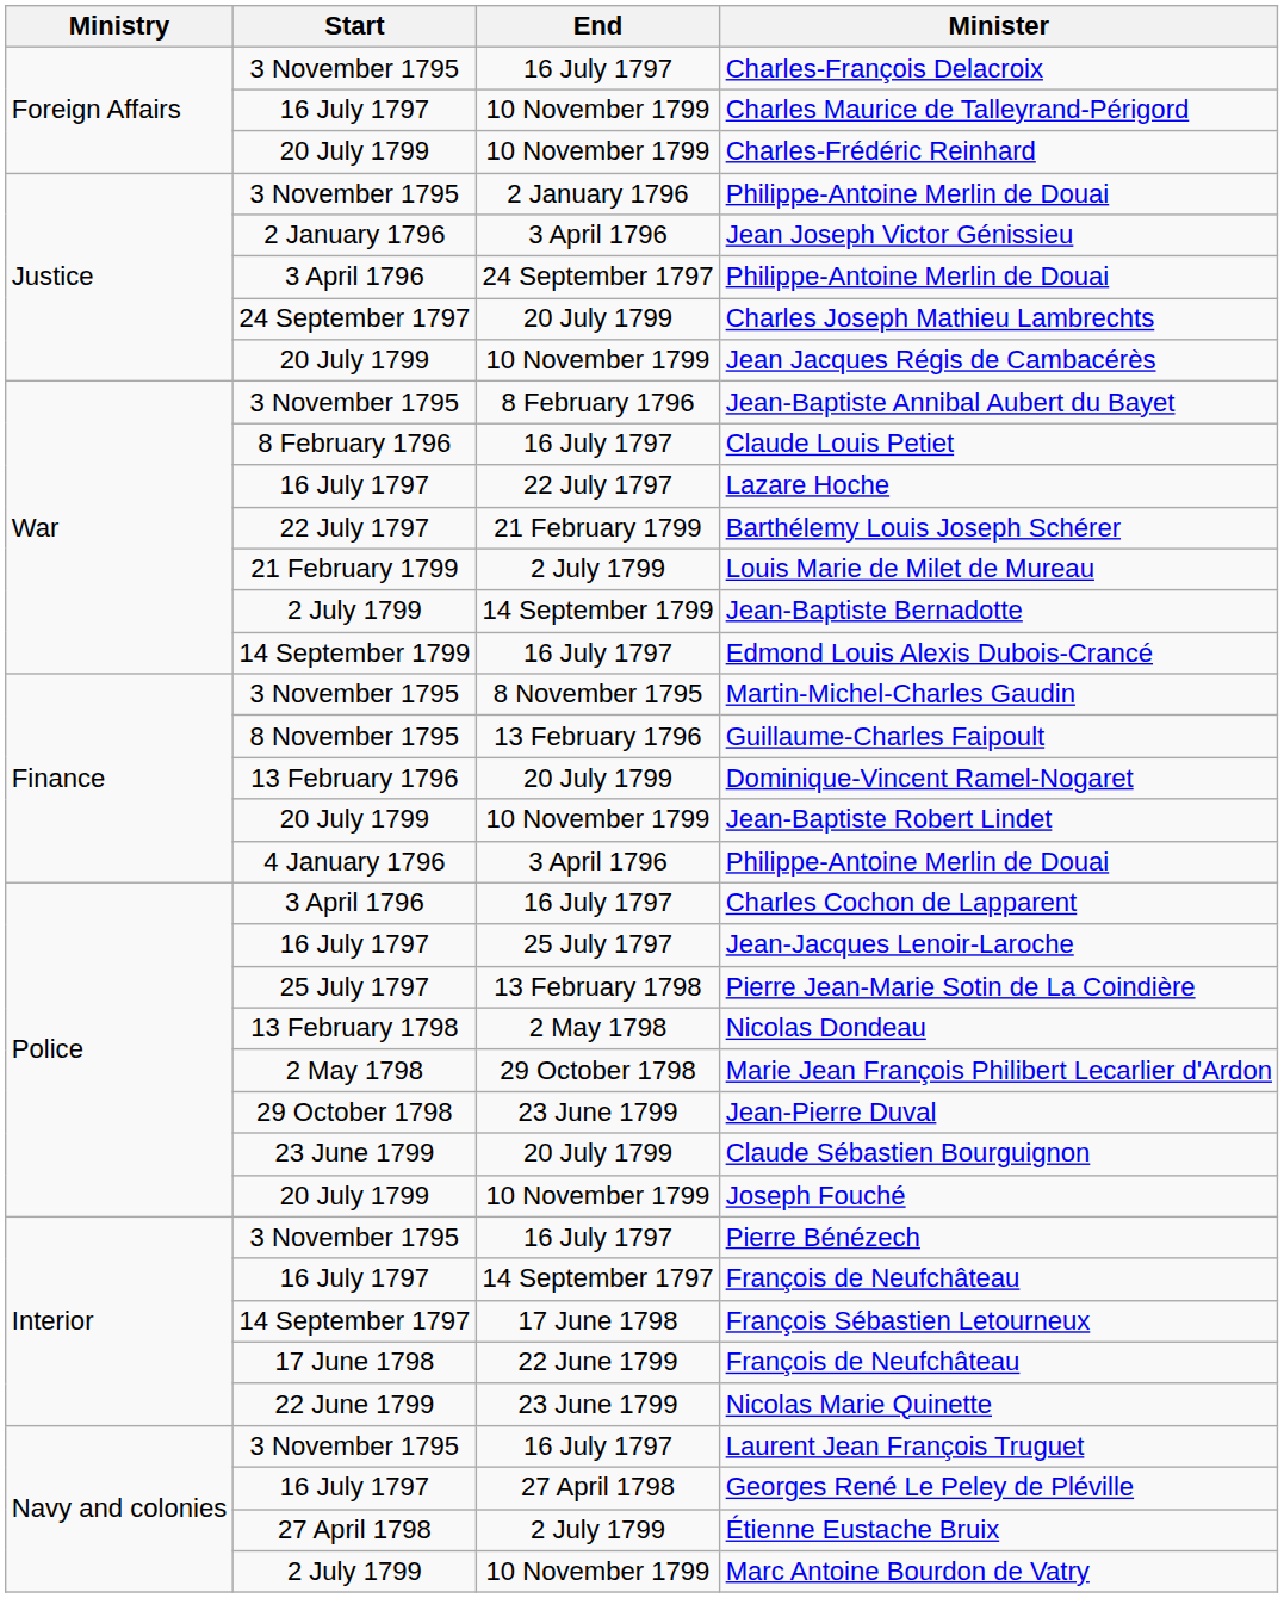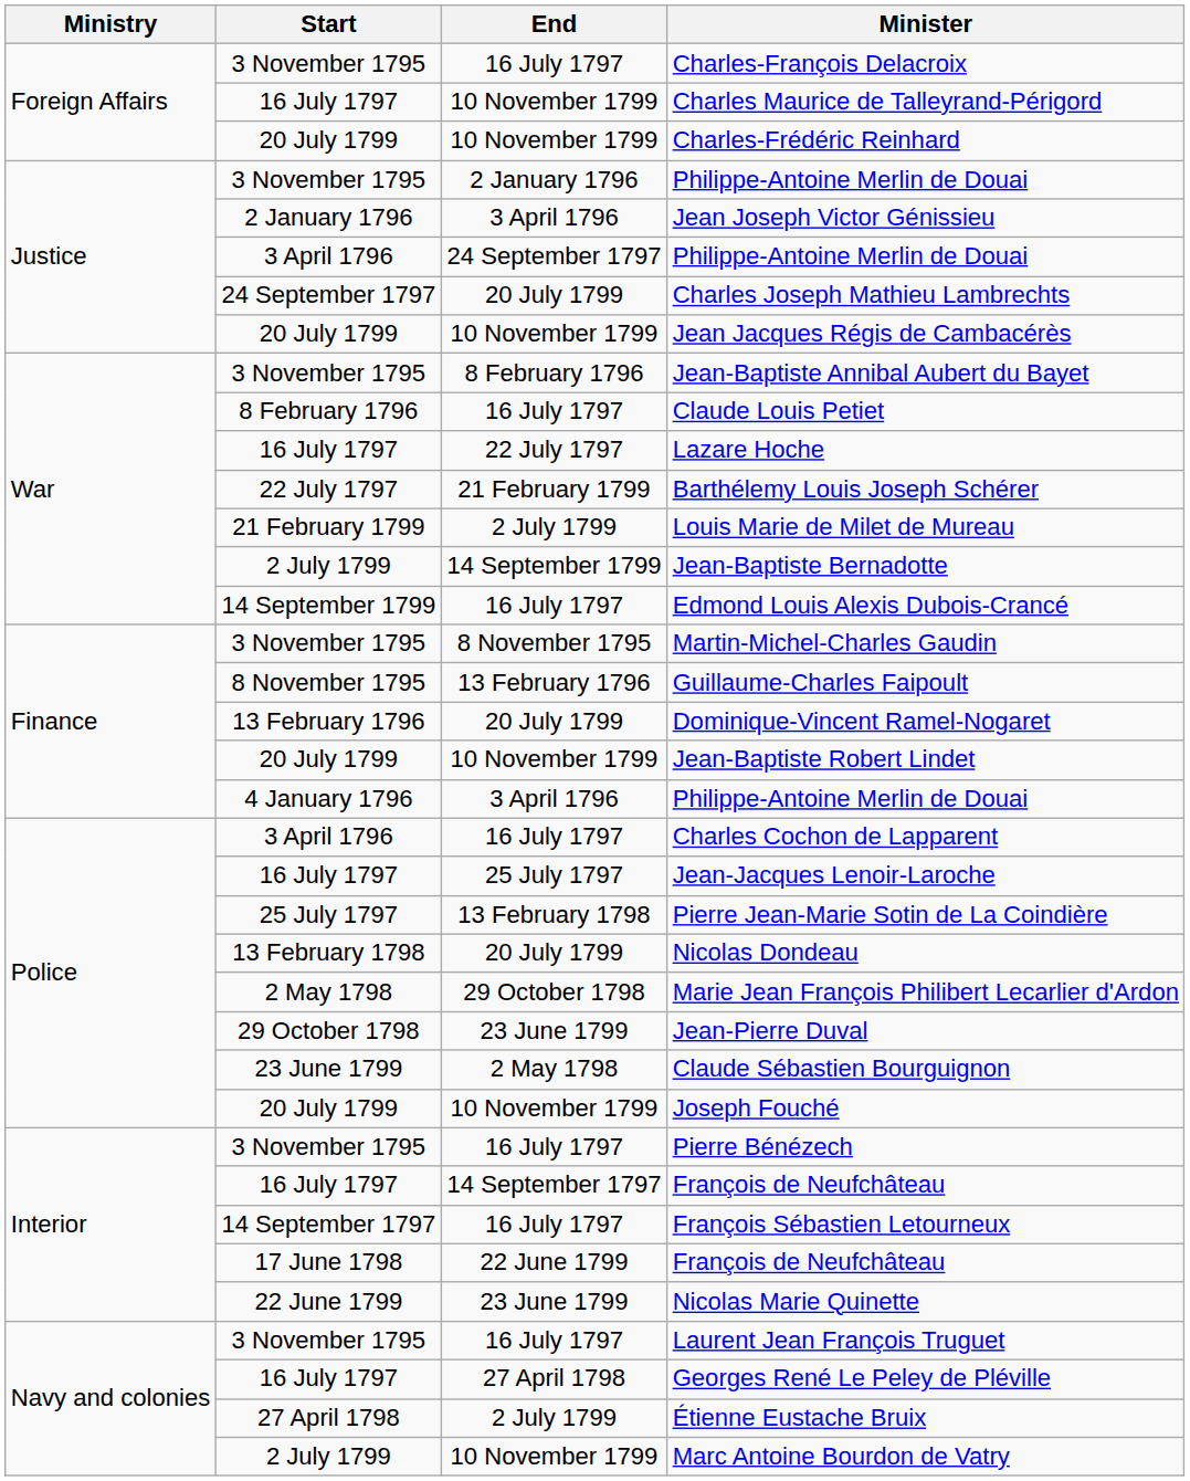 <table class="wikitable sortable">
 <tr>
 <th>Ministry</th>
 <th>Start</th>
 <th>End</th>
 <th>Minister</th>
 </tr>
 <tr>
 <td rowspan=3>Foreign Affairs</td>
 <td style="text-align:center">3 November 1795</td>
 <td style="text-align:center">16 July 1797</td>
 <td><a href='#'>Charles-François Delacroix</a></td>
 </tr>
 <tr>
 <td style="text-align:center">16 July 1797</td>
 <td style="text-align:center">10 November 1799</td>
 <td><a href='#'>Charles Maurice de Talleyrand-Périgord</a></td>
 </tr>
 <tr>
 <td style="text-align:center">20 July 1799</td>
 <td style="text-align:center">10 November 1799</td>
 <td><a href='#'>Charles-Frédéric Reinhard</a></td>
 </tr>
 <tr>
 <td rowspan=5>Justice</td>
 <td style="text-align:center">3 November 1795</td>
 <td style="text-align:center">2 January 1796</td>
 <td><a href='#'>Philippe-Antoine Merlin de Douai</a></td>
 </tr>
 <tr>
 <td style="text-align:center">2 January 1796</td>
 <td style="text-align:center">3 April 1796</td>
 <td><a href='#'>Jean Joseph Victor Génissieu</a></td>
 </tr>
 <tr>
 <td style="text-align:center">3 April 1796</td>
 <td style="text-align:center">24 September 1797</td>
 <td><a href='#'>Philippe-Antoine Merlin de Douai</a></td>
 </tr>
 <tr>
 <td style="text-align:center">24 September 1797</td>
 <td style="text-align:center">20 July 1799</td>
 <td><a href='#'>Charles Joseph Mathieu Lambrechts</a></td>
 </tr>
 <tr>
 <td style="text-align:center">20 July 1799</td>
 <td style="text-align:center">10 November 1799</td>
 <td><a href='#'>Jean Jacques Régis de Cambacérès</a></td>
 </tr>
 <tr>
 <td rowspan=7>War</td>
 <td style="text-align:center">3 November 1795</td>
 <td style="text-align:center">8 February 1796</td>
 <td><a href='#'>Jean-Baptiste Annibal Aubert du Bayet</a></td>
 </tr>
 <tr>
 <td style="text-align:center">8 February 1796</td>
 <td style="text-align:center">16 July 1797</td>
 <td><a href='#'>Claude Louis Petiet</a></td>
 </tr>
 <tr>
 <td style="text-align:center">16 July 1797</td>
 <td style="text-align:center">22 July 1797</td>
 <td><a href='#'>Lazare Hoche</a></td>
 </tr>
 <tr>
 <td style="text-align:center">22 July 1797</td>
 <td style="text-align:center">21 February 1799</td>
 <td><a href='#'>Barthélemy Louis Joseph Schérer</a></td>
 </tr>
 <tr>
 <td style="text-align:center">21 February 1799</td>
 <td style="text-align:center">2 July 1799</td>
 <td><a href='#'>Louis Marie de Milet de Mureau</a></td>
 </tr>
 <tr>
 <td style="text-align:center">2 July 1799</td>
 <td style="text-align:center">14 September 1799</td>
 <td><a href='#'>Jean-Baptiste Bernadotte</a></td>
 </tr>
 <tr>
 <td style="text-align:center">14 September 1799</td>
 <td style="text-align:center">16 July 1797</td>
 <td><a href='#'>Edmond Louis Alexis Dubois-Crancé</a></td>
 </tr>
 <tr>
 <td rowspan=5>Finance</td>
 <td style="text-align:center">3 November 1795</td>
 <td style="text-align:center">8 November 1795</td>
 <td><a href='#'>Martin-Michel-Charles Gaudin</a></td>
 </tr>
 <tr>
 <td style="text-align:center">8 November 1795</td>
 <td style="text-align:center">13 February 1796</td>
 <td><a href='#'>Guillaume-Charles Faipoult</a></td>
 </tr>
 <tr>
 <td style="text-align:center">13 February 1796</td>
 <td style="text-align:center">20 July 1799</td>
 <td><a href='#'>Dominique-Vincent Ramel-Nogaret</a></td>
 </tr>
 <tr>
 <td style="text-align:center">20 July 1799</td>
 <td style="text-align:center">10 November 1799</td>
 <td><a href='#'>Jean-Baptiste Robert Lindet</a></td>
 </tr>
 <tr>
 <td style="text-align:center">4 January 1796</td>
 <td style="text-align:center">3 April 1796</td>
 <td><a href='#'>Philippe-Antoine Merlin de Douai</a></td>
 </tr>
 <tr>
 <td rowspan=8>Police</td>
 <td style="text-align:center">3 April 1796</td>
 <td style="text-align:center">16 July 1797</td>
 <td><a href='#'>Charles Cochon de Lapparent</a></td>
 </tr>
 <tr>
 <td style="text-align:center">16 July 1797</td>
 <td style="text-align:center">25 July 1797</td>
 <td><a href='#'>Jean-Jacques Lenoir-Laroche</a></td>
 </tr>
 <tr>
 <td style="text-align:center">25 July 1797</td>
 <td style="text-align:center">13 February 1798</td>
 <td><a href='#'>Pierre Jean-Marie Sotin de La Coindière</a></td>
 </tr>
 <tr>
 <td style="text-align:center">13 February 1798</td>
-<td style="text-align:center">2 May 1798</td>
+<td style="text-align:center">20 July 1799</td>
 <td><a href='#'>Nicolas Dondeau</a></td>
 </tr>
 <tr>
 <td style="text-align:center">2 May 1798</td>
 <td style="text-align:center">29 October 1798</td>
 <td><a href='#'>Marie Jean François Philibert Lecarlier d'Ardon</a></td>
 </tr>
 <tr>
 <td style="text-align:center">29 October 1798</td>
 <td style="text-align:center">23 June 1799</td>
 <td><a href='#'>Jean-Pierre Duval</a></td>
 </tr>
 <tr>
 <td style="text-align:center">23 June 1799</td>
-<td style="text-align:center">20 July 1799</td>
+<td style="text-align:center">2 May 1798</td>
 <td><a href='#'>Claude Sébastien Bourguignon</a></td>
 </tr>
 <tr>
 <td style="text-align:center">20 July 1799</td>
 <td style="text-align:center">10 November 1799</td>
 <td><a href='#'>Joseph Fouché</a></td>
 </tr>
 <tr>
 <td rowspan=5>Interior</td>
 <td style="text-align:center">3 November 1795</td>
 <td style="text-align:center">16 July 1797</td>
 <td><a href='#'>Pierre Bénézech</a></td>
 </tr>
 <tr>
 <td style="text-align:center">16 July 1797</td>
 <td style="text-align:center">14 September 1797</td>
 <td><a href='#'>François de Neufchâteau</a></td>
 </tr>
 <tr>
 <td style="text-align:center">14 September 1797</td>
-<td style="text-align:center">17 June 1798</td>
+<td style="text-align:center">16 July 1797</td>
 <td><a href='#'>François Sébastien Letourneux</a></td>
 </tr>
 <tr>
 <td style="text-align:center">17 June 1798</td>
 <td style="text-align:center">22 June 1799</td>
 <td><a href='#'>François de Neufchâteau</a></td>
 </tr>
 <tr>
 <td style="text-align:center">22 June 1799</td>
 <td style="text-align:center">23 June 1799</td>
 <td><a href='#'>Nicolas Marie Quinette</a></td>
 </tr>
 <tr>
 <td rowspan=4>Navy and colonies</td>
 <td style="text-align:center">3 November 1795</td>
 <td style="text-align:center">16 July 1797</td>
 <td><a href='#'>Laurent Jean François Truguet</a></td>
 </tr>
 <tr>
 <td style="text-align:center">16 July 1797</td>
 <td style="text-align:center">27 April 1798</td>
 <td><a href='#'>Georges René Le Peley de Pléville</a></td>
 </tr>
 <tr>
 <td style="text-align:center">27 April 1798</td>
 <td style="text-align:center">2 July 1799</td>
 <td><a href='#'>Étienne Eustache Bruix</a></td>
 </tr>
 <tr>
 <td style="text-align:center">2 July 1799</td>
 <td style="text-align:center">10 November  1799</td>
 <td><a href='#'>Marc Antoine Bourdon de Vatry</a></td>
 </tr>
 </table>
